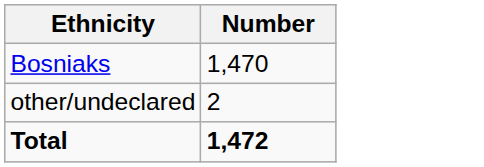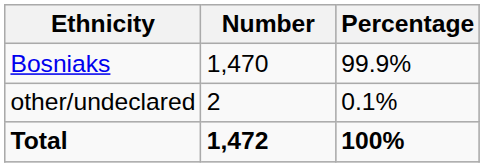 <table class="wikitable">
 <tr>
 <th width="100px">Ethnicity</th>
 <th width="80px">Number</th>
+<th width="80px">Percentage</th>
 </tr>
 <tr>
 <td><a href='#'>Bosniaks</a></td>
 <td>1,470</td>
+<td>99.9%</td>
 </tr>
 <tr>
 <td>other/undeclared</td>
 <td>2</td>
+<td>0.1%</td>
 </tr>
 <tr>
 <td><strong>Total</strong></td>
 <td><strong>1,472</strong></td>
+<td><strong>100%</strong></td>
 </tr>
 </table>
